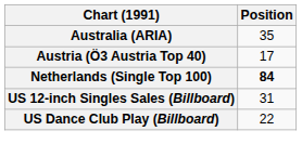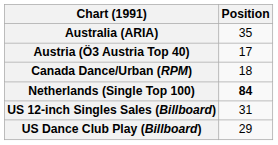 <table class="wikitable sortable plainrowheaders" style="text-align:center">
 <tr>
 <th>Chart (1991)</th>
 <th>Position</th>
 </tr>
 <tr>
 <th scope="row">Australia (ARIA)</th>
 <td>35</td>
 </tr>
 <tr>
 <th scope="row">Austria (Ö3 Austria Top 40)</th>
 <td>17</td>
 </tr>
 <tr>
+<th scope="row">Canada Dance/Urban (<em>RPM</em>)</th>
+<td>18</td>
+</tr>
+<tr>
 <th scope="row">Netherlands (Single Top 100)</th>
 <td><strong>84</strong></td>
 </tr>
 <tr>
 <th scope="row">US 12-inch Singles Sales (<em>Billboard</em>)</th>
 <td>31</td>
 </tr>
 <tr>
 <th scope="row">US Dance Club Play (<em>Billboard</em>)</th>
-<td>22</td>
+<td>29</td>
 </tr>
 </table>
